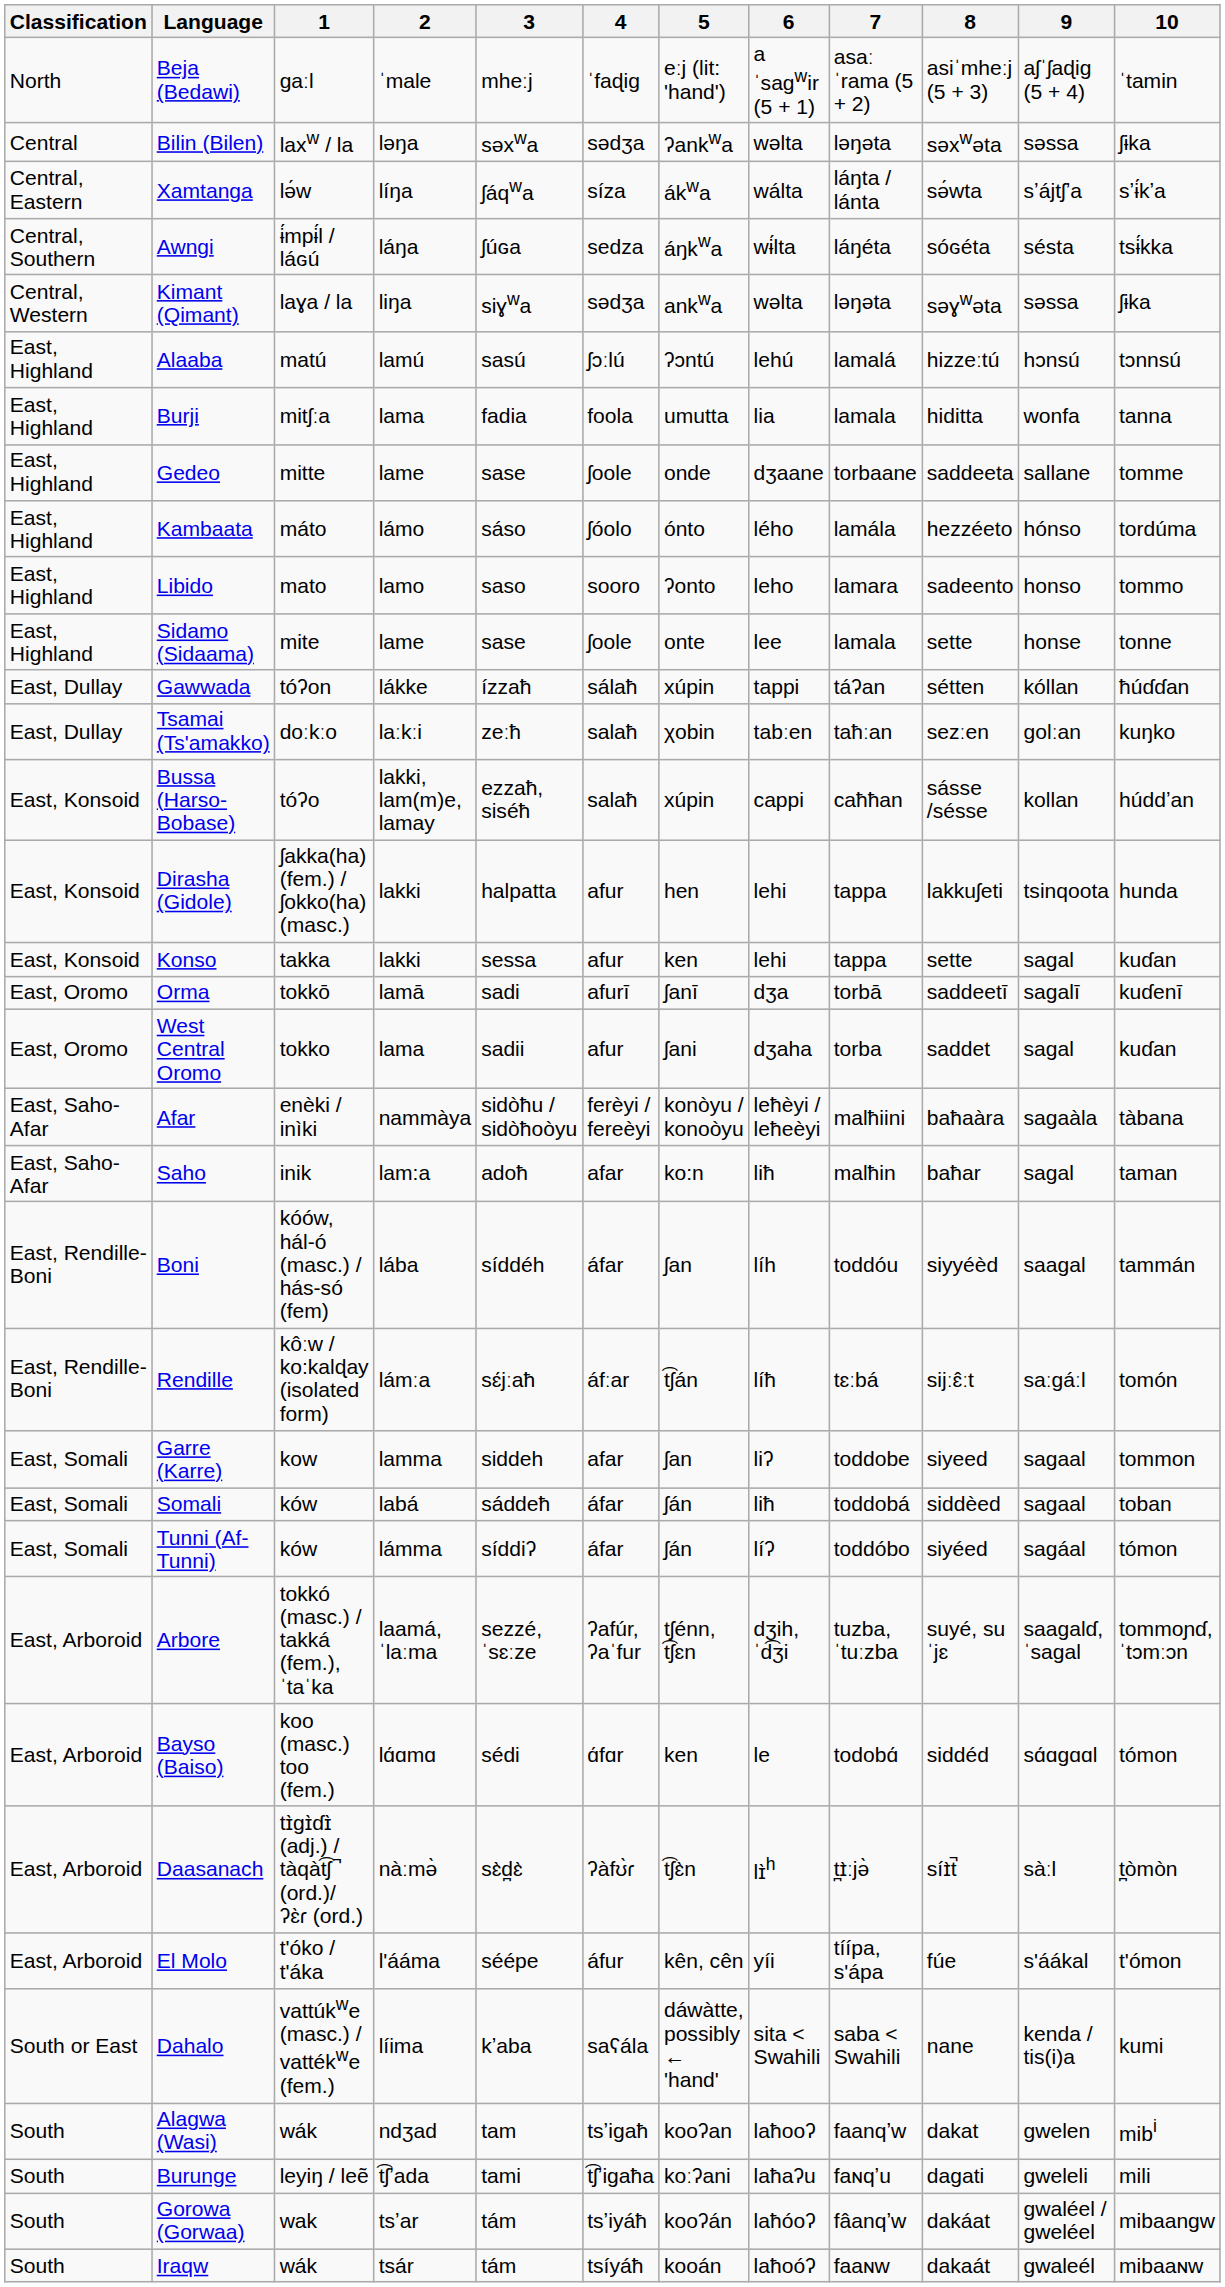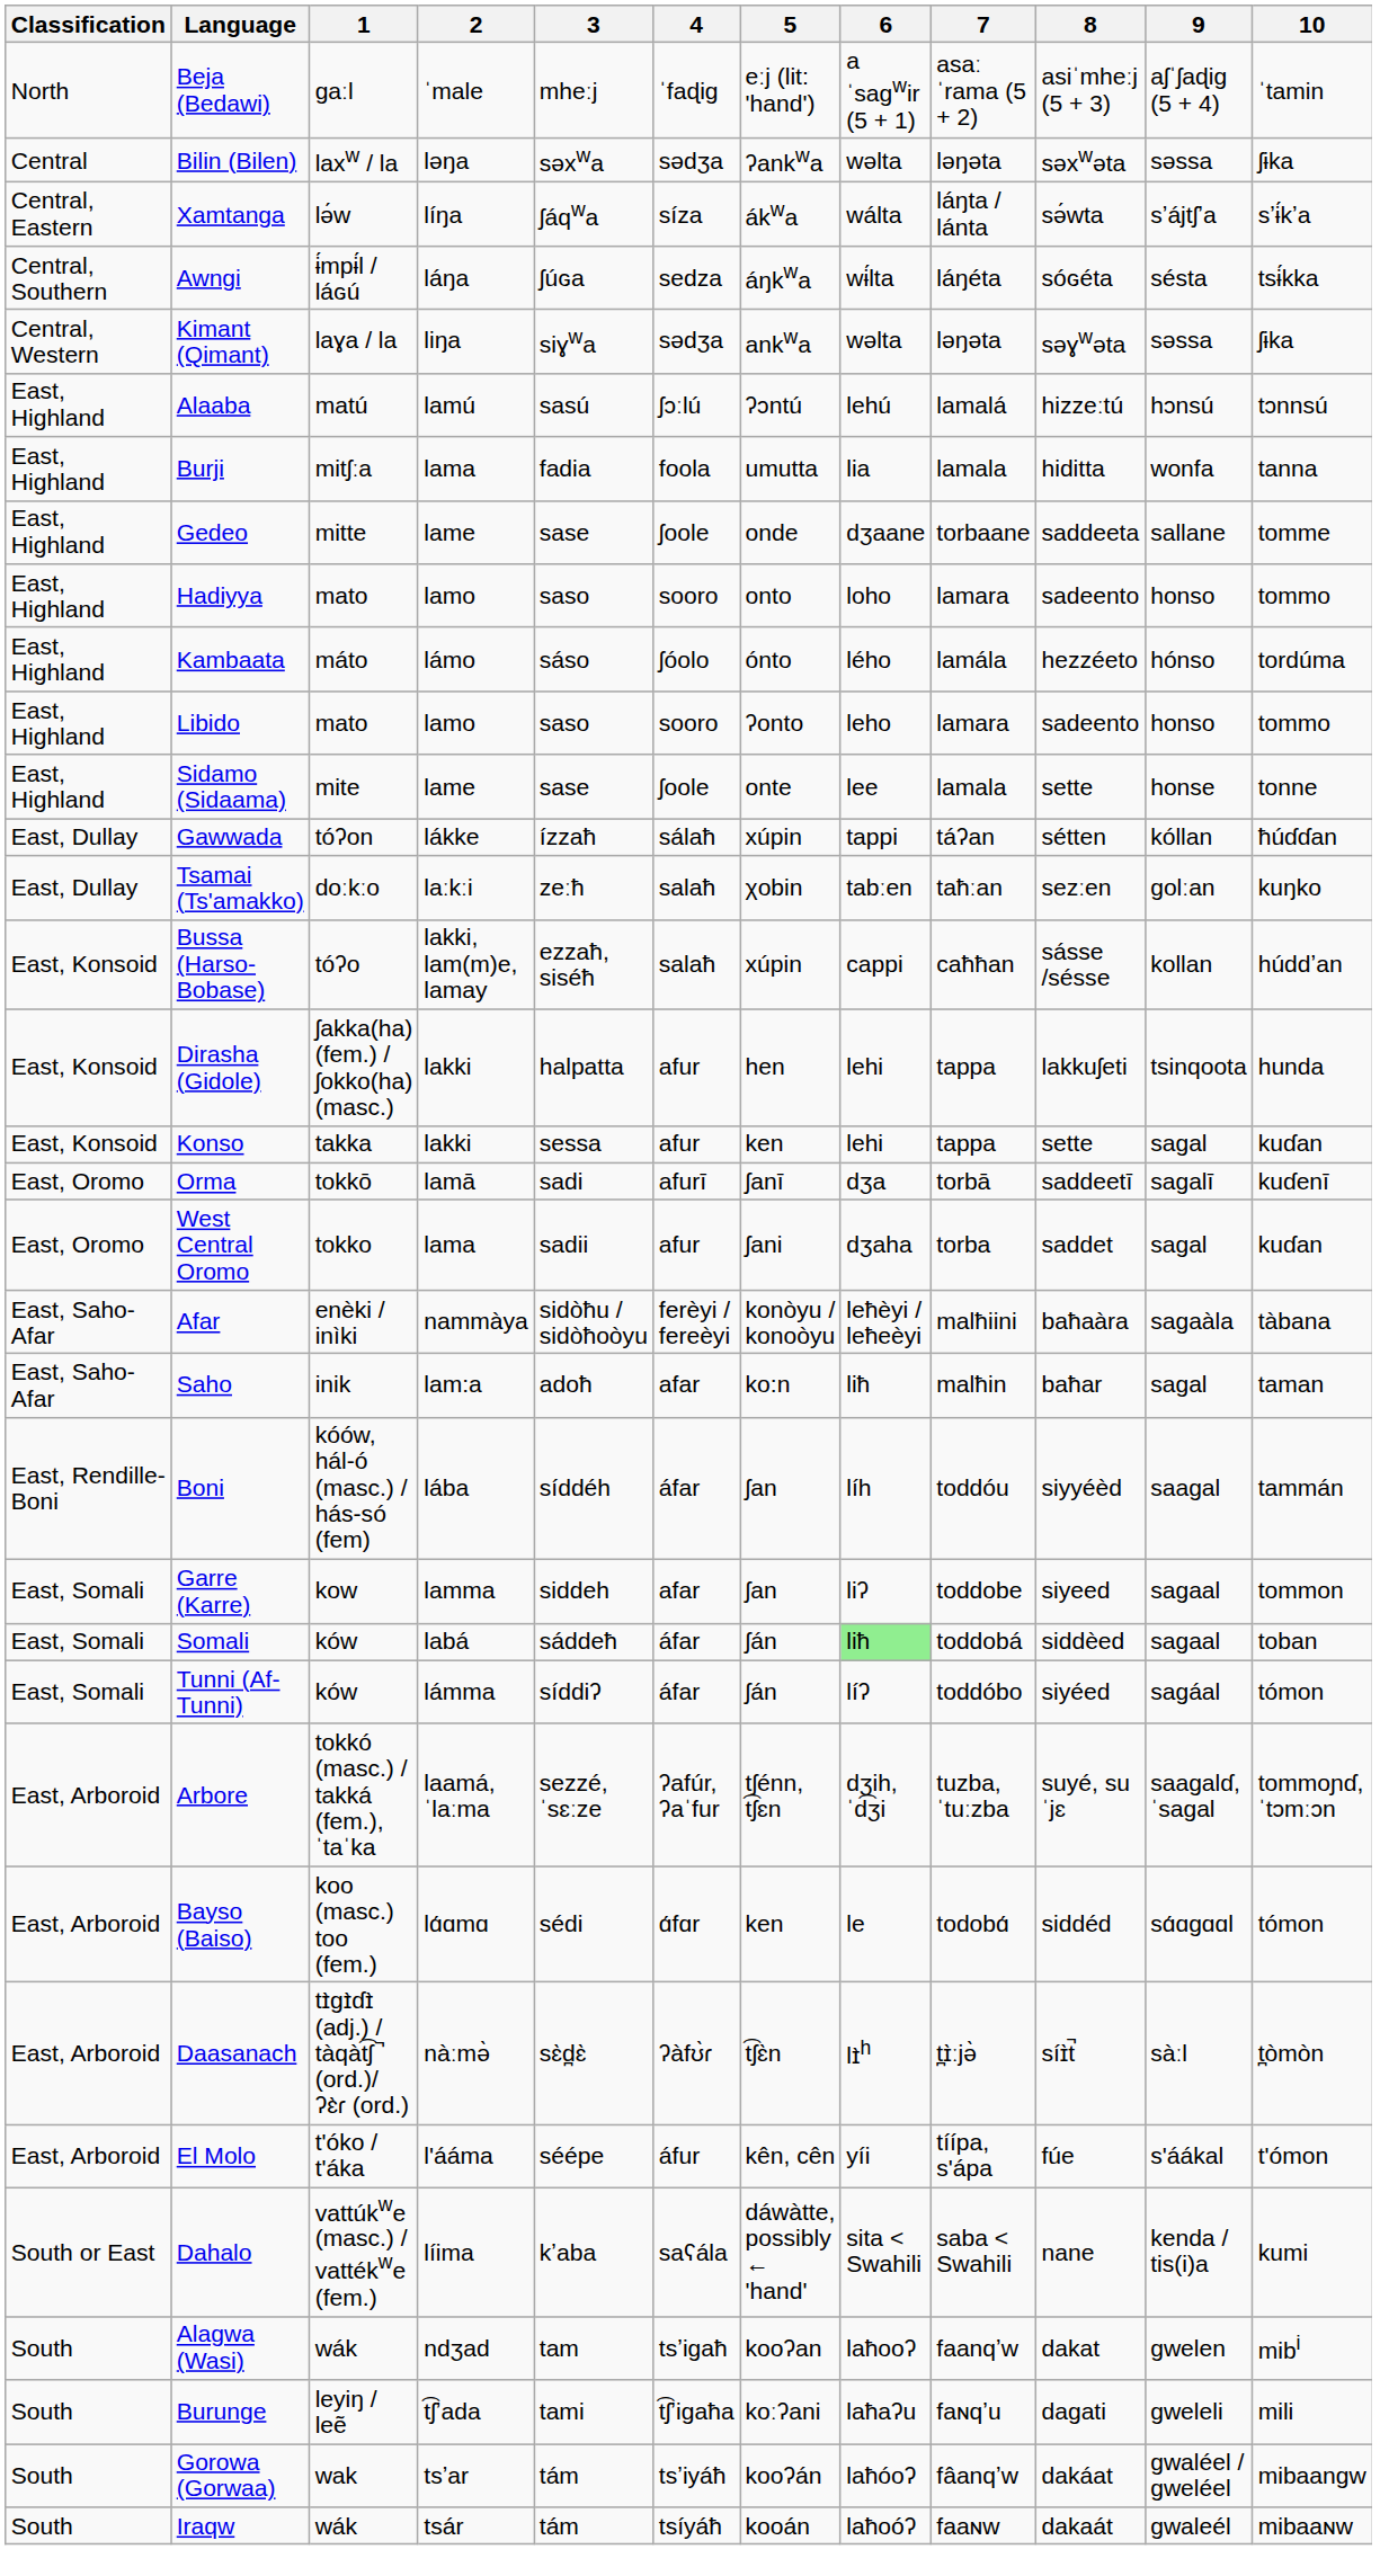 <table class="wikitable sortable"  style="font-size: 85%">
 <tr>
 <th>Classification</th>
 <th>Language</th>
 <th>1</th>
 <th>2</th>
 <th>3</th>
 <th>4</th>
 <th>5</th>
 <th>6</th>
 <th>7</th>
 <th>8</th>
 <th>9</th>
 <th>10</th>
 </tr>
 <tr>
 <td>North</td>
 <td><a href='#'>Beja (Bedawi)</a></td>
 <td>ɡaːl</td>
 <td>ˈmale</td>
 <td>mheːj</td>
 <td>ˈfaɖiɡ</td>
 <td>eːj (lit: 'hand')</td>
 <td>aˈsaɡ<sup>w</sup>ir (5 + 1)</td>
 <td>asaːˈrama (5 + 2)</td>
 <td>asiˈmheːj (5 + 3)</td>
 <td>aʃˈʃaɖiɡ (5 + 4)</td>
 <td>ˈtamin</td>
 </tr>
 <tr>
 <td>Central</td>
 <td><a href='#'>Bilin (Bilen)</a></td>
 <td>lax<sup>w</sup> / la</td>
 <td>ləŋa</td>
 <td>səx<sup>w</sup>a</td>
 <td>sədʒa</td>
 <td>ʔank<sup>w</sup>a</td>
 <td>wəlta</td>
 <td>ləŋəta</td>
 <td>səx<sup>w</sup>əta</td>
 <td>səssa</td>
 <td>ʃɨka</td>
 </tr>
 <tr>
 <td>Central, Eastern</td>
 <td><a href='#'>Xamtanga</a></td>
 <td>lə́w</td>
 <td>líŋa</td>
 <td>ʃáq<sup>w</sup>a</td>
 <td>síza</td>
 <td>ák<sup>w</sup>a</td>
 <td>wálta</td>
 <td>láŋta / lánta</td>
 <td>sə́wta</td>
 <td>sʼájtʃʼa</td>
 <td>sʼɨ́kʼa</td>
 </tr>
 <tr>
 <td>Central, Southern</td>
 <td><a href='#'>Awngi</a></td>
 <td>ɨ́mpɨ́l / láɢú</td>
 <td>láŋa</td>
 <td>ʃúɢa</td>
 <td>sedza</td>
 <td>áŋk<sup>w</sup>a</td>
 <td>wɨ́lta</td>
 <td>láŋéta</td>
 <td>sóɢéta</td>
 <td>sésta</td>
 <td>tsɨ́kka</td>
 </tr>
 <tr>
 <td>Central, Western</td>
 <td><a href='#'>Kimant (Qimant)</a></td>
 <td>laɣa / la</td>
 <td>liŋa</td>
 <td>siɣ<sup>w</sup>a</td>
 <td>sədʒa</td>
 <td>ank<sup>w</sup>a</td>
 <td>wəlta</td>
 <td>ləŋəta</td>
 <td>səɣ<sup>w</sup>əta</td>
 <td>səssa</td>
 <td>ʃɨka</td>
 </tr>
 <tr>
 <td>East, Highland</td>
 <td><a href='#'>Alaaba</a></td>
 <td>matú</td>
 <td>lamú</td>
 <td>sasú</td>
 <td>ʃɔːlú</td>
 <td>ʔɔntú</td>
 <td>lehú</td>
 <td>lamalá</td>
 <td>hizzeːtú</td>
 <td>hɔnsú</td>
 <td>tɔnnsú</td>
 </tr>
 <tr>
 <td>East, Highland</td>
 <td><a href='#'>Burji</a></td>
 <td>mitʃːa</td>
 <td>lama</td>
 <td>fadia</td>
 <td>foola</td>
 <td>umutta</td>
 <td>lia</td>
 <td>lamala</td>
 <td>hiditta</td>
 <td>wonfa</td>
 <td>tanna</td>
 </tr>
 <tr>
 <td>East, Highland</td>
 <td><a href='#'>Gedeo</a></td>
 <td>mitte</td>
 <td>lame</td>
 <td>sase</td>
 <td>ʃoole</td>
 <td>onde</td>
 <td>dʒaane</td>
 <td>torbaane</td>
 <td>saddeeta</td>
 <td>sallane</td>
 <td>tomme</td>
+</tr>
+<tr>
+<td>East, Highland</td>
+<td><a href='#'>Hadiyya</a></td>
+<td>mato</td>
+<td>lamo</td>
+<td>saso</td>
+<td>sooro</td>
+<td>onto</td>
+<td>loho</td>
+<td>lamara</td>
+<td>sadeento</td>
+<td>honso</td>
+<td>tommo</td>
 </tr>
 <tr>
 <td>East, Highland</td>
 <td><a href='#'>Kambaata</a></td>
 <td>máto</td>
 <td>lámo</td>
 <td>sáso</td>
 <td>ʃóolo</td>
 <td>ónto</td>
 <td>lého</td>
 <td>lamála</td>
 <td>hezzéeto</td>
 <td>hónso</td>
 <td>tordúma</td>
 </tr>
 <tr>
 <td>East, Highland</td>
 <td><a href='#'>Libido</a></td>
 <td>mato</td>
 <td>lamo</td>
 <td>saso</td>
 <td>sooro</td>
 <td>ʔonto</td>
 <td>leho</td>
 <td>lamara</td>
 <td>sadeento</td>
 <td>honso</td>
 <td>tommo</td>
 </tr>
 <tr>
 <td>East, Highland</td>
 <td><a href='#'>Sidamo (Sidaama)</a></td>
 <td>mite</td>
 <td>lame</td>
 <td>sase</td>
 <td>ʃoole</td>
 <td>onte</td>
 <td>lee</td>
 <td>lamala</td>
 <td>sette</td>
 <td>honse</td>
 <td>tonne</td>
 </tr>
 <tr>
 <td>East, Dullay</td>
 <td><a href='#'>Gawwada</a></td>
 <td>tóʔon</td>
 <td>lákke</td>
 <td>ízzaħ</td>
 <td>sálaħ</td>
 <td>xúpin</td>
 <td>tappi</td>
 <td>táʔan</td>
 <td>sétten</td>
 <td>kóllan</td>
 <td>ħúɗɗan</td>
 </tr>
 <tr>
 <td>East, Dullay</td>
 <td><a href='#'>Tsamai (Ts'amakko)</a></td>
 <td>doːkːo</td>
 <td>laːkːi</td>
 <td>zeːħ</td>
 <td>salaħ</td>
 <td>χobin</td>
 <td>tabːen</td>
 <td>taħːan</td>
 <td>sezːen</td>
 <td>ɡolːan</td>
 <td>kuŋko</td>
 </tr>
 <tr>
 <td>East, Konsoid</td>
 <td><a href='#'>Bussa (Harso-Bobase)</a></td>
 <td>tóʔo</td>
 <td>lakki, lam(m)e,<br>lamay</td>
 <td>ezzaħ,<br>siséħ</td>
 <td>salaħ</td>
 <td>xúpin</td>
 <td>cappi</td>
 <td>caħħan</td>
 <td>sásse /sésse</td>
 <td>kollan</td>
 <td>húddʼan</td>
 </tr>
 <tr>
 <td>East, Konsoid</td>
 <td><a href='#'>Dirasha (Gidole)</a></td>
 <td>ʃakka(ha) (fem.) /<br>ʃokko(ha) (masc.)</td>
 <td>lakki</td>
 <td>halpatta</td>
 <td>afur</td>
 <td>hen</td>
 <td>lehi</td>
 <td>tappa</td>
 <td>lakkuʃeti</td>
 <td>tsinqoota</td>
 <td>hunda</td>
 </tr>
 <tr>
 <td>East, Konsoid</td>
 <td><a href='#'>Konso</a></td>
 <td>takka</td>
 <td>lakki</td>
 <td>sessa</td>
 <td>afur</td>
 <td>ken</td>
 <td>lehi</td>
 <td>tappa</td>
 <td>sette</td>
 <td>saɡal</td>
 <td>kuɗan</td>
 </tr>
 <tr>
 <td>East, Oromo</td>
 <td><a href='#'>Orma</a></td>
 <td>tokkō</td>
 <td>lamā</td>
 <td>sadi</td>
 <td>afurī</td>
 <td>ʃanī</td>
 <td>dʒa</td>
 <td>torbā</td>
 <td>saddeetī</td>
 <td>saɡalī</td>
 <td>kuɗenī</td>
 </tr>
 <tr>
 <td>East, Oromo</td>
 <td><a href='#'>West Central Oromo</a></td>
 <td>tokko</td>
 <td>lama</td>
 <td>sadii</td>
 <td>afur</td>
 <td>ʃani</td>
 <td>dʒaha</td>
 <td>torba</td>
 <td>saddet</td>
 <td>saɡal</td>
 <td>kuɗan</td>
 </tr>
 <tr>
 <td>East, Saho-Afar</td>
 <td><a href='#'>Afar</a></td>
 <td>enèki / inìki</td>
 <td>nammàya</td>
 <td>sidòħu /<br>sidòħoòyu</td>
 <td>ferèyi /<br>fereèyi</td>
 <td>konòyu /<br>konoòyu</td>
 <td>leħèyi /<br>leħeèyi</td>
 <td>malħiini</td>
 <td>baħaàra</td>
 <td>saɡaàla</td>
 <td>tàbana</td>
 </tr>
 <tr>
 <td>East, Saho-Afar</td>
 <td><a href='#'>Saho</a></td>
 <td>inik</td>
 <td>lam:a</td>
 <td>adoħ</td>
 <td>afar</td>
 <td>ko:n</td>
 <td>liħ</td>
 <td>malħin</td>
 <td>baħar</td>
 <td>saɡal</td>
 <td>taman</td>
 </tr>
 <tr>
 <td>East, Rendille-Boni</td>
 <td><a href='#'>Boni</a></td>
 <td>kóów, hál-ó (masc.) /<br>hás-só (fem)</td>
 <td>lába</td>
 <td>síddéh</td>
 <td>áfar</td>
 <td>ʃan</td>
 <td>líh</td>
 <td>toddóu</td>
 <td>siyyéèd</td>
 <td>saaɡal</td>
 <td>tammán</td>
 </tr>
 <tr>
-<td>East, Rendille-Boni</td>
-<td><a href='#'>Rendille</a></td>
-<td>kôːw /<br>ko:kalɖay (isolated form)</td>
-<td>lámːa</td>
-<td>sɛ́jːaħ</td>
-<td>áfːar</td>
-<td>t͡ʃán</td>
-<td>líħ</td>
-<td>tɛːbá</td>
-<td>sijːɛ̂ːt</td>
-<td>saːɡáːl</td>
-<td>tomón</td>
-</tr>
-<tr>
 <td>East, Somali</td>
 <td><a href='#'>Garre (Karre)</a></td>
 <td>kow</td>
 <td>lamma</td>
 <td>siddeh</td>
 <td>afar</td>
 <td>ʃan</td>
 <td>liʔ</td>
 <td>toddobe</td>
 <td>siyeed</td>
 <td>saɡaal</td>
 <td>tommon</td>
 </tr>
 <tr>
 <td>East, Somali</td>
 <td><a href='#'>Somali</a></td>
 <td>ków</td>
 <td>labá</td>
 <td>sáddeħ</td>
 <td>áfar</td>
 <td>ʃán</td>
-<td>liħ</td>
+<td style="background: lightgreen;">liħ</td>
 <td>toddobá</td>
 <td>siddèed</td>
 <td>saɡaal</td>
 <td>toban</td>
 </tr>
 <tr>
 <td>East, Somali</td>
 <td><a href='#'>Tunni (Af-Tunni)</a></td>
 <td>ków</td>
 <td>lámma</td>
 <td>síddiʔ</td>
 <td>áfar</td>
 <td>ʃán</td>
 <td>líʔ</td>
 <td>toddóbo</td>
 <td>siyéed</td>
 <td>saɡáal</td>
 <td>tómon</td>
 </tr>
 <tr>
 <td>East, Arboroid</td>
 <td><a href='#'>Arbore</a></td>
 <td>tokkó (masc.) /<br>takká (fem.), ˈtaˈka</td>
 <td>laamá, ˈlaːma</td>
 <td>sezzé, ˈsɛːze</td>
 <td>ʔafúr, ʔaˈfur</td>
 <td>tʃénn, t͡ʃɛn</td>
 <td>dʒih, ˈd͡ʒi</td>
 <td>tuzba, ˈtuːzba</td>
 <td>suyé, suˈjɛ</td>
 <td>saaɡalɗ,<br>ˈsaɡal</td>
 <td>tommoɲɗ,<br>ˈtɔmːɔn</td>
 </tr>
 <tr>
 <td>East, Arboroid</td>
 <td><a href='#'>Bayso (Baiso)</a></td>
 <td>koo (masc.)<br>too (fem.)</td>
 <td>lɑ́ɑmɑ</td>
 <td>sédi</td>
 <td>ɑ́fɑr</td>
 <td>ken</td>
 <td>le</td>
 <td>todobɑ́</td>
 <td>siddéd</td>
 <td>sɑ́ɑɡɑɑl</td>
 <td>tómon</td>
 </tr>
 <tr>
 <td>East, Arboroid</td>
 <td><a href='#'>Daasanach</a></td>
 <td>tɪ̀ɡɪ̀ɗɪ̀ (adj.) /<br>tàqàt͡ʃ ̚ (ord.)/ ʔɛ̀ɾ (ord.)</td>
 <td>nàːmə̀</td>
 <td>sɛ̀d̪ɛ̀</td>
 <td>ʔàfʊ̀ɾ</td>
 <td>t͡ʃɛ̀n</td>
 <td>lɪ̀<sup>h</sup></td>
 <td>t̪ɪ̀ːjə̀</td>
 <td>síɪ̀t̚</td>
 <td>sàːl</td>
 <td>t̪òmòn</td>
 </tr>
 <tr>
 <td>East, Arboroid</td>
 <td><a href='#'>El Molo</a></td>
 <td>t'óko / t'áka</td>
 <td>l'ááma</td>
 <td>séépe</td>
 <td>áfur</td>
 <td>kên, cên</td>
 <td>yíi</td>
 <td>tíípa, s'ápa</td>
 <td>fúe</td>
 <td>s'áákal</td>
 <td>t'ómon</td>
 </tr>
 <tr>
 <td>South or East</td>
 <td><a href='#'>Dahalo</a></td>
 <td>vattúk<sup>w</sup>e (masc.) /<br>vatték<sup>w</sup>e (fem.)</td>
 <td>líima</td>
 <td>kʼaba</td>
 <td>saʕála</td>
 <td>dáwàtte,<br>possibly ← 'hand'</td>
 <td>sita < Swahili</td>
 <td>saba < Swahili</td>
 <td>nane</td>
 <td>kenda / tis(i)a</td>
 <td>kumi</td>
 </tr>
 <tr>
 <td>South</td>
 <td><a href='#'>Alagwa (Wasi)</a></td>
 <td>wák</td>
 <td>ndʒad</td>
 <td>tam</td>
 <td>tsʼiɡaħ</td>
 <td>kooʔan</td>
 <td>laħooʔ</td>
 <td>faanqʼw</td>
 <td>dakat</td>
 <td>ɡwelen</td>
 <td>mib<sup>i</sup></td>
 </tr>
 <tr>
 <td>South</td>
 <td><a href='#'>Burunge</a></td>
 <td>leyiŋ / leẽ</td>
 <td>t͡ʃʼada</td>
 <td>tami</td>
 <td>t͡ʃʼiɡaħa</td>
 <td>koːʔani</td>
 <td>laħaʔu</td>
 <td>faɴqʼu</td>
 <td>daɡati</td>
 <td>ɡweleli</td>
 <td>mili</td>
 </tr>
 <tr>
 <td>South</td>
 <td><a href='#'>Gorowa (Gorwaa)</a></td>
 <td>wak</td>
 <td>tsʼar</td>
 <td>tám</td>
 <td>tsʼiyáħ</td>
 <td>kooʔán</td>
 <td>laħóoʔ</td>
 <td>fâanqʼw</td>
 <td>dakáat</td>
 <td>ɡwaléel / ɡweléel</td>
 <td>mibaanɡw</td>
 </tr>
 <tr>
 <td>South</td>
 <td><a href='#'>Iraqw</a></td>
 <td>wák</td>
 <td>tsár</td>
 <td>tám</td>
 <td>tsíyáħ</td>
 <td>kooán</td>
 <td>laħoóʔ</td>
 <td>faaɴw</td>
 <td>dakaát</td>
 <td>ɡwaleél</td>
 <td>mibaaɴw</td>
 </tr>
 </table>
